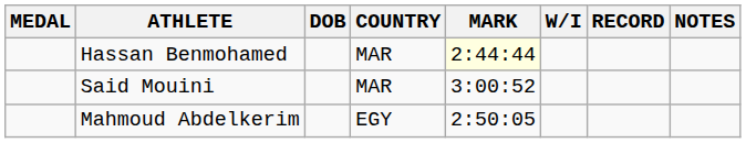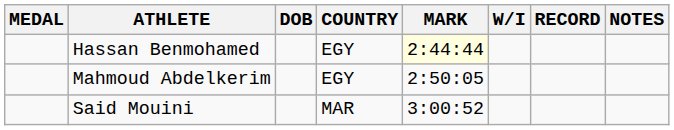 <table class="wikitable">
 <tr>
 <th>MEDAL</th>
 <th>ATHLETE</th>
 <th>DOB</th>
 <th>COUNTRY</th>
 <th>MARK</th>
 <th>W/I</th>
 <th>RECORD</th>
 <th>NOTES</th>
 </tr>
 <tr>
 <td></td>
 <td>Hassan Benmohamed</td>
 <td></td>
-<td>MAR</td>
+<td>EGY</td>
 <td style="background: lightyellow;">2:44:44</td>
+<td></td>
+<td></td>
+<td></td>
+</tr>
+<tr>
+<td></td>
+<td>Mahmoud Abdelkerim</td>
+<td></td>
+<td>EGY</td>
+<td>2:50:05</td>
 <td></td>
 <td></td>
 <td></td>
 </tr>
 <tr>
 <td></td>
 <td>Said Mouini</td>
 <td></td>
 <td>MAR</td>
 <td>3:00:52</td>
 <td></td>
 <td></td>
 <td></td>
 </tr>
-<tr>
-<td></td>
-<td>Mahmoud Abdelkerim</td>
-<td></td>
-<td>EGY</td>
-<td>2:50:05</td>
-<td></td>
-<td></td>
-<td></td>
-</tr>
 </table>
